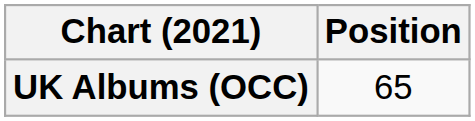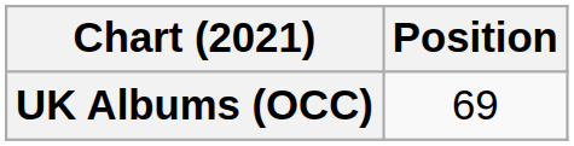 <table class="wikitable plainrowheaders" style="text-align:center">
 <tr>
 <th scope="col">Chart (2021)</th>
 <th scope="col">Position</th>
 </tr>
 <tr>
 <th scope="row">UK Albums (OCC)</th>
-<td>65</td>
+<td>69</td>
 </tr>
 </table>
